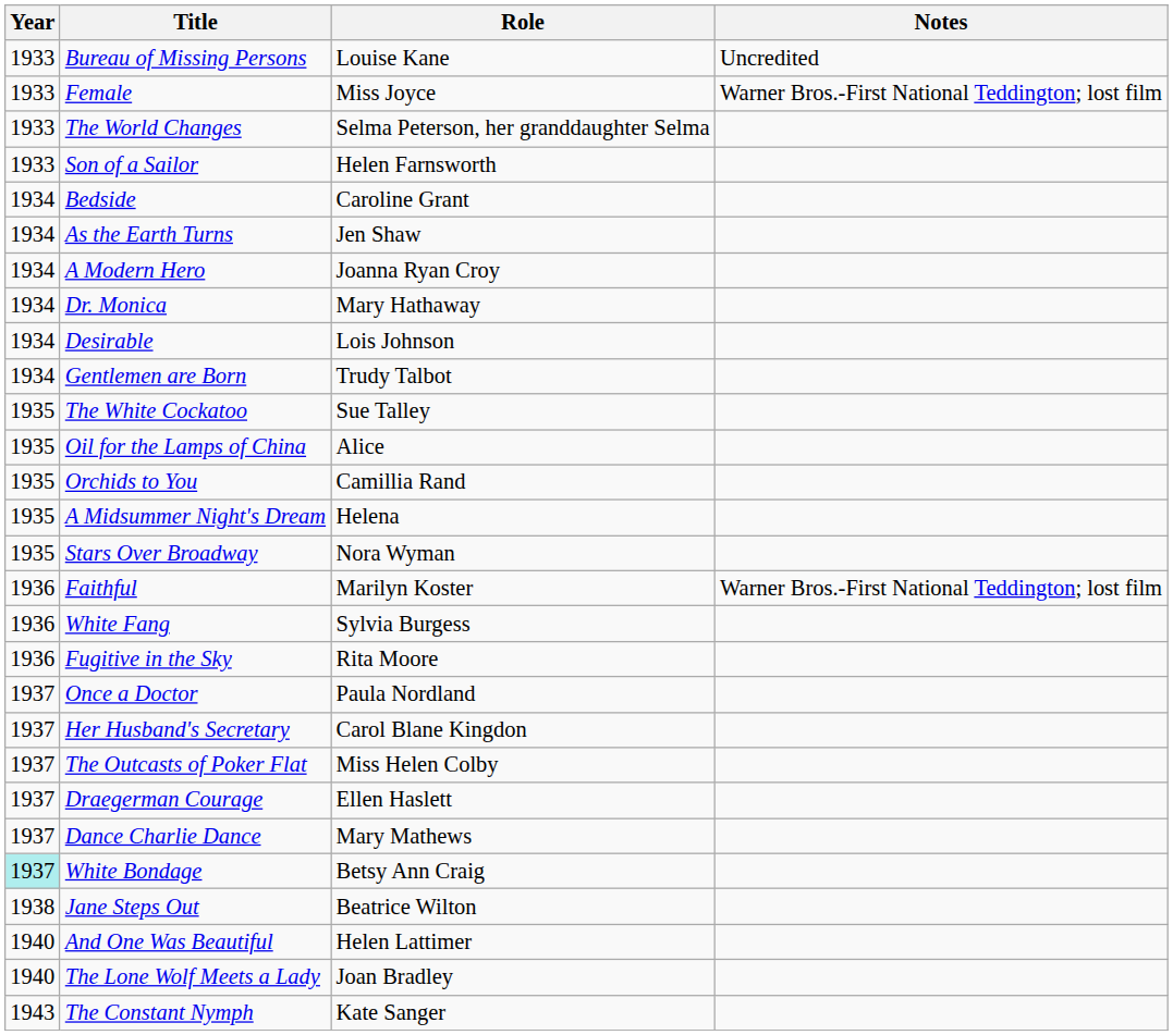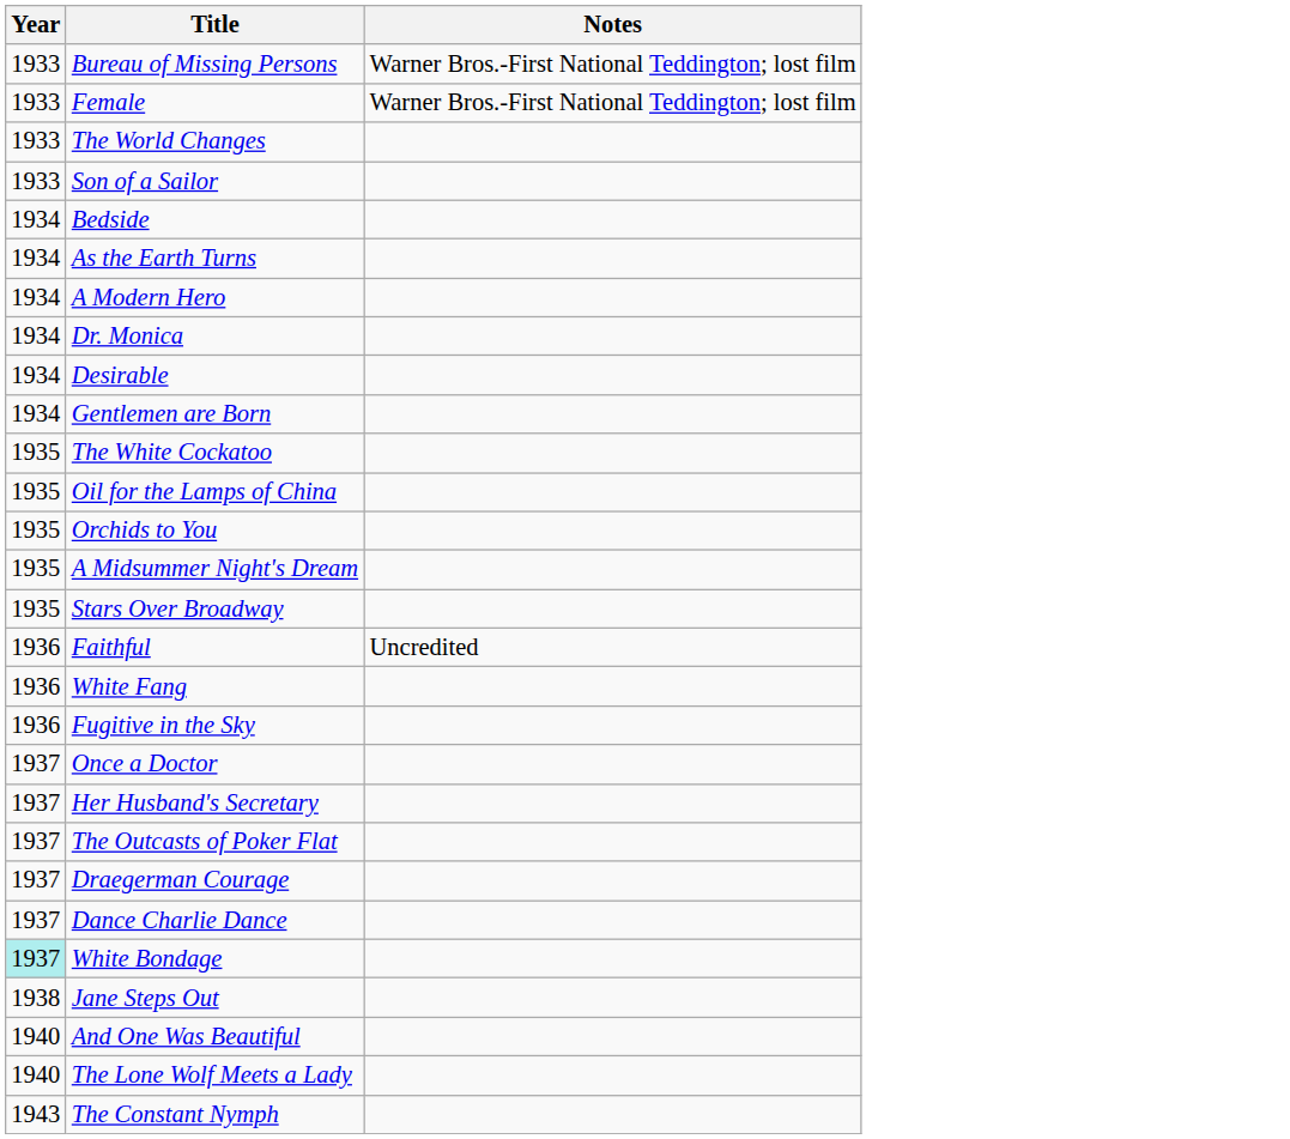 <table class="wikitable sortable">
 <tr>
 <th>Year</th>
 <th>Title</th>
-<th>Role</th>
 <th class="unsortable">Notes</th>
 </tr>
 <tr>
 <td>1933</td>
 <td><em><a href='#'>Bureau of Missing Persons</a></em></td>
-<td>Louise Kane</td>
-<td>Uncredited</td>
+<td>Warner Bros.-First National <a href='#'>Teddington</a>; lost film</td>
 </tr>
 <tr>
 <td>1933</td>
 <td><em><a href='#'>Female</a></em></td>
-<td>Miss Joyce</td>
 <td>Warner Bros.-First National <a href='#'>Teddington</a>; lost film</td>
 </tr>
 <tr>
 <td>1933</td>
 <td><em><a href='#'>The World Changes</a></em></td>
-<td>Selma Peterson, her granddaughter Selma</td>
 <td></td>
 </tr>
 <tr>
 <td>1933</td>
 <td><em><a href='#'>Son of a Sailor</a></em></td>
-<td>Helen Farnsworth</td>
 <td></td>
 </tr>
 <tr>
 <td>1934</td>
 <td><em><a href='#'>Bedside</a></em></td>
-<td>Caroline Grant</td>
 <td></td>
 </tr>
 <tr>
 <td>1934</td>
 <td><em><a href='#'>As the Earth Turns</a></em></td>
-<td>Jen Shaw</td>
 <td></td>
 </tr>
 <tr>
 <td>1934</td>
 <td><em><a href='#'>A Modern Hero</a></em></td>
-<td>Joanna Ryan Croy</td>
 <td></td>
 </tr>
 <tr>
 <td>1934</td>
 <td><em><a href='#'>Dr. Monica</a></em></td>
-<td>Mary Hathaway</td>
 <td></td>
 </tr>
 <tr>
 <td>1934</td>
 <td><em><a href='#'>Desirable</a></em></td>
-<td>Lois Johnson</td>
 <td></td>
 </tr>
 <tr>
 <td>1934</td>
 <td><em><a href='#'>Gentlemen are Born</a></em></td>
-<td>Trudy Talbot</td>
 <td></td>
 </tr>
 <tr>
 <td>1935</td>
 <td><em><a href='#'>The White Cockatoo</a></em></td>
-<td>Sue Talley</td>
 <td></td>
 </tr>
 <tr>
 <td>1935</td>
 <td><em><a href='#'>Oil for the Lamps of China</a></em></td>
-<td>Alice</td>
 <td></td>
 </tr>
 <tr>
 <td>1935</td>
 <td><em><a href='#'>Orchids to You</a></em></td>
-<td>Camillia Rand</td>
 <td></td>
 </tr>
 <tr>
 <td>1935</td>
 <td><em><a href='#'>A Midsummer Night's Dream</a></em></td>
-<td>Helena</td>
 <td></td>
 </tr>
 <tr>
 <td>1935</td>
 <td><em><a href='#'>Stars Over Broadway</a></em></td>
-<td>Nora Wyman</td>
 <td></td>
 </tr>
 <tr>
 <td>1936</td>
 <td><em><a href='#'>Faithful</a></em></td>
-<td>Marilyn Koster</td>
-<td>Warner Bros.-First National <a href='#'>Teddington</a>; lost film</td>
+<td>Uncredited</td>
 </tr>
 <tr>
 <td>1936</td>
 <td><em><a href='#'>White Fang</a></em></td>
-<td>Sylvia Burgess</td>
 <td></td>
 </tr>
 <tr>
 <td>1936</td>
 <td><em><a href='#'>Fugitive in the Sky</a></em></td>
-<td>Rita Moore</td>
 <td></td>
 </tr>
 <tr>
 <td>1937</td>
 <td><em><a href='#'>Once a Doctor</a></em></td>
-<td>Paula Nordland</td>
 <td></td>
 </tr>
 <tr>
 <td>1937</td>
 <td><em><a href='#'>Her Husband's Secretary</a></em></td>
-<td>Carol Blane Kingdon</td>
 <td></td>
 </tr>
 <tr>
 <td>1937</td>
 <td><em><a href='#'>The Outcasts of Poker Flat</a></em></td>
-<td>Miss Helen Colby</td>
 <td></td>
 </tr>
 <tr>
 <td>1937</td>
 <td><em><a href='#'>Draegerman Courage</a></em></td>
-<td>Ellen Haslett</td>
 <td></td>
 </tr>
 <tr>
 <td>1937</td>
 <td><em><a href='#'>Dance Charlie Dance</a></em></td>
-<td>Mary Mathews</td>
 <td></td>
 </tr>
 <tr>
 <td style="background: paleturquoise;">1937</td>
 <td><em><a href='#'>White Bondage</a></em></td>
-<td>Betsy Ann Craig</td>
 <td></td>
 </tr>
 <tr>
 <td>1938</td>
 <td><em><a href='#'>Jane Steps Out</a></em></td>
-<td>Beatrice Wilton</td>
 <td></td>
 </tr>
 <tr>
 <td>1940</td>
 <td><em><a href='#'>And One Was Beautiful</a></em></td>
-<td>Helen Lattimer</td>
 <td></td>
 </tr>
 <tr>
 <td>1940</td>
 <td><em><a href='#'>The Lone Wolf Meets a Lady</a></em></td>
-<td>Joan Bradley</td>
 <td></td>
 </tr>
 <tr>
 <td>1943</td>
 <td><em><a href='#'>The Constant Nymph</a></em></td>
-<td>Kate Sanger</td>
 <td></td>
 </tr>
 </table>
